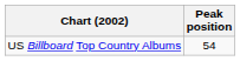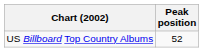 <table class="wikitable sortable">
 <tr>
 <th>Chart (2002)</th>
 <th>Peak<br>position</th>
 </tr>
 <tr>
 <td>US <em><a href='#'>Billboard</a></em> <a href='#'>Top Country Albums</a></td>
-<td align="center">54</td>
+<td align="center">52</td>
 </tr>
 </table>
